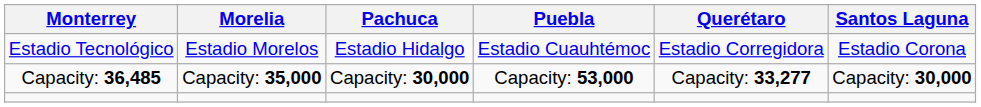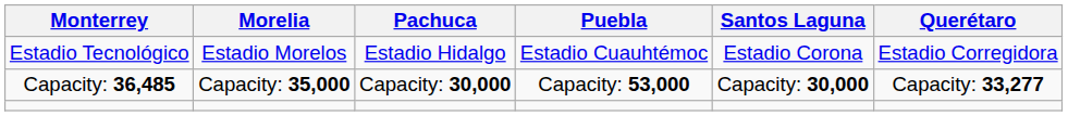 <table class="wikitable" style="text-align:center">
 <tr>
 <th><a href='#'>Monterrey</a></th>
 <th><a href='#'>Morelia</a></th>
 <th><a href='#'>Pachuca</a></th>
 <th><a href='#'>Puebla</a></th>
+<th><a href='#'>Santos Laguna</a></th>
 <th><a href='#'>Querétaro</a></th>
-<th><a href='#'>Santos Laguna</a></th>
 </tr>
 <tr>
 <td><a href='#'>Estadio Tecnológico</a></td>
 <td><a href='#'>Estadio Morelos</a></td>
 <td><a href='#'>Estadio Hidalgo</a></td>
 <td><a href='#'>Estadio Cuauhtémoc</a></td>
+<td><a href='#'>Estadio Corona</a></td>
 <td><a href='#'>Estadio Corregidora</a></td>
-<td><a href='#'>Estadio Corona</a></td>
 </tr>
 <tr>
 <td>Capacity: <strong>36,485</strong></td>
 <td>Capacity: <strong>35,000</strong></td>
 <td>Capacity: <strong>30,000</strong></td>
 <td>Capacity: <strong>53,000</strong></td>
+<td>Capacity: <strong>30,000</strong></td>
 <td>Capacity: <strong>33,277</strong></td>
-<td>Capacity: <strong>30,000</strong></td>
 </tr>
 <tr>
 <td></td>
 <td></td>
 <td></td>
 <td></td>
 <td></td>
 <td></td>
 </tr>
 </table>
